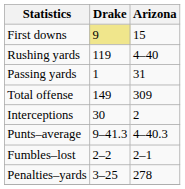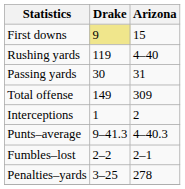 <table class="wikitable">
 <tr>
 <th>Statistics</th>
 <th>Drake</th>
 <th>Arizona</th>
 </tr>
 <tr>
 <td>First downs</td>
 <td style="background: khaki;">9</td>
 <td>15</td>
 </tr>
 <tr>
 <td>Rushing yards</td>
 <td>119</td>
 <td>4–40</td>
 </tr>
 <tr>
 <td>Passing yards</td>
-<td>1</td>
+<td>30</td>
 <td>31</td>
 </tr>
 <tr>
 <td>Total offense</td>
 <td>149</td>
 <td>309</td>
 </tr>
 <tr>
 <td>Interceptions</td>
-<td>30</td>
+<td>1</td>
 <td>2</td>
 </tr>
 <tr>
 <td>Punts–average</td>
 <td>9–41.3</td>
 <td>4–40.3</td>
 </tr>
 <tr>
 <td>Fumbles–lost</td>
 <td>2–2</td>
 <td>2–1</td>
 </tr>
 <tr>
 <td>Penalties–yards</td>
 <td>3–25</td>
 <td>278</td>
 </tr>
 <tr>
 </tr>
 </table>
